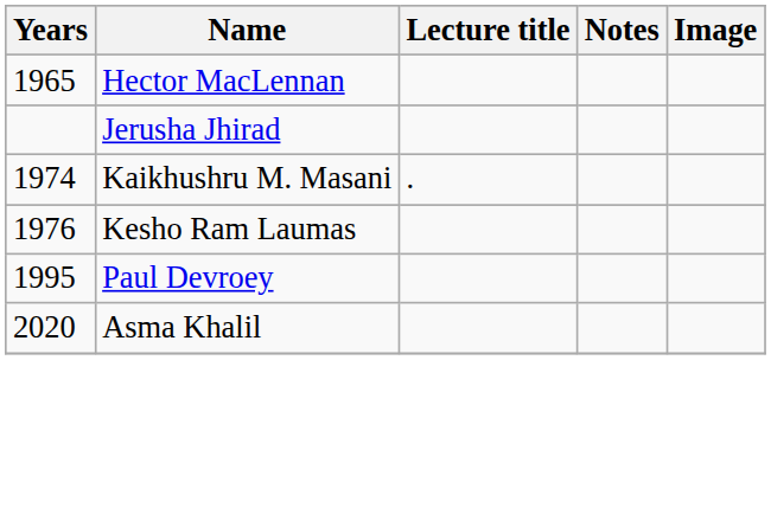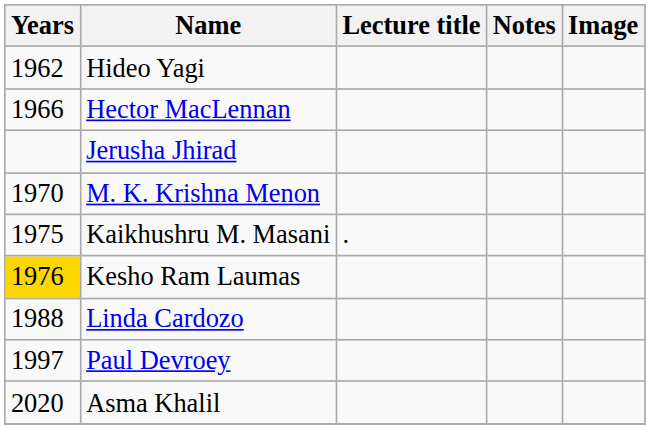 <table class="wikitable">
 <tr>
 <th>Years</th>
 <th>Name</th>
 <th>Lecture title</th>
 <th>Notes</th>
 <th>Image</th>
 </tr>
 <tr>
-<td>1965</td>
+<td>1962</td>
+<td>Hideo Yagi</td>
+<td></td>
+<td></td>
+<td></td>
+</tr>
+<tr>
+<td>1966</td>
 <td><a href='#'>Hector MacLennan</a></td>
 <td></td>
 <td></td>
 <td></td>
 </tr>
 <tr>
 <td></td>
 <td><a href='#'>Jerusha Jhirad</a></td>
 <td></td>
 <td></td>
 <td></td>
 </tr>
 <tr>
-<td>1974</td>
+<td>1970</td>
+<td><a href='#'>M. K. Krishna Menon</a></td>
+<td></td>
+<td></td>
+<td></td>
+</tr>
+<tr>
+<td>1975</td>
 <td>Kaikhushru M. Masani</td>
 <td>.</td>
 <td></td>
 <td></td>
 </tr>
 <tr>
-<td>1976</td>
+<td style="background: gold;">1976</td>
 <td>Kesho Ram Laumas</td>
 <td></td>
 <td></td>
 <td></td>
 </tr>
 <tr>
-<td>1995</td>
+<td>1988</td>
+<td><a href='#'>Linda Cardozo</a></td>
+<td></td>
+<td></td>
+<td></td>
+</tr>
+<tr>
+<td>1997</td>
 <td><a href='#'>Paul Devroey</a></td>
 <td></td>
 <td></td>
 <td></td>
 </tr>
 <tr>
 <td>2020</td>
 <td>Asma Khalil</td>
 <td></td>
 <td></td>
 <td></td>
 </tr>
 <tr>
 </tr>
 </table>
